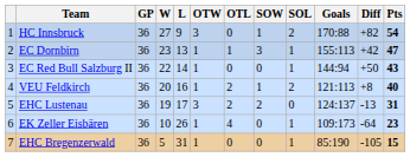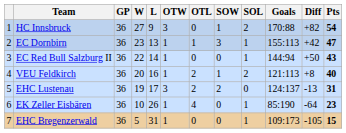 <table class="wikitable">
 <tr>
 <th></th>
 <th>Team</th>
 <th>GP</th>
 <th>W</th>
 <th>L</th>
 <th>OTW</th>
 <th>OTL</th>
 <th>SOW</th>
 <th>SOL</th>
 <th>Goals</th>
 <th>Diff</th>
 <th>Pts</th>
 </tr>
 <tr bgcolor=#BCD2EE>
 <td>1</td>
 <td><a href='#'>HC Innsbruck</a></td>
 <td>36</td>
 <td>27</td>
 <td>9</td>
 <td>3</td>
 <td>0</td>
 <td>1</td>
 <td>2</td>
 <td>170:88</td>
 <td>+82</td>
 <td><strong>54</strong></td>
 </tr>
 <tr bgcolor=#BCD2EE>
 <td>2</td>
 <td><a href='#'>EC Dornbirn</a></td>
 <td>36</td>
 <td>23</td>
 <td>13</td>
 <td>1</td>
 <td>1</td>
 <td>3</td>
 <td>1</td>
 <td>155:113</td>
 <td>+42</td>
 <td><strong>47</strong></td>
 </tr>
 <tr bgcolor=#CAE1FF>
 <td>3</td>
 <td><a href='#'>EC Red Bull Salzburg</a> II</td>
 <td>36</td>
 <td>22</td>
 <td>14</td>
 <td>1</td>
 <td>0</td>
 <td>0</td>
 <td>1</td>
 <td>144:94</td>
 <td>+50</td>
 <td><strong>43</strong></td>
 </tr>
 <tr bgcolor=#CAE1FF>
 <td>4</td>
 <td><a href='#'>VEU Feldkirch</a></td>
 <td>36</td>
 <td>20</td>
 <td>16</td>
 <td>1</td>
 <td>2</td>
 <td>1</td>
 <td>2</td>
 <td>121:113</td>
 <td>+8</td>
 <td><strong>40</strong></td>
 </tr>
 <tr bgcolor=#CAE1FF>
 <td>5</td>
 <td><a href='#'>EHC Lustenau</a></td>
 <td>36</td>
 <td>19</td>
 <td>17</td>
 <td>3</td>
 <td>2</td>
 <td>2</td>
 <td>0</td>
 <td>124:137</td>
 <td>-13</td>
 <td><strong>31</strong></td>
 </tr>
 <tr bgcolor=#CAE1FF>
 <td>6</td>
 <td><a href='#'>EK Zeller Eisbären</a></td>
 <td>36</td>
 <td>10</td>
 <td>26</td>
 <td>1</td>
 <td>4</td>
 <td>0</td>
 <td>1</td>
-<td>109:173</td>
+<td>85:190</td>
 <td>-64</td>
 <td><strong>23</strong></td>
 </tr>
 <tr bgcolor=#EECFA1>
 <td>7</td>
 <td><a href='#'>EHC Bregenzerwald</a></td>
 <td>36</td>
 <td>5</td>
 <td>31</td>
 <td>1</td>
 <td>0</td>
 <td>0</td>
 <td>1</td>
-<td>85:190</td>
+<td>109:173</td>
 <td>-105</td>
 <td><strong>15</strong></td>
 </tr>
 </table>
